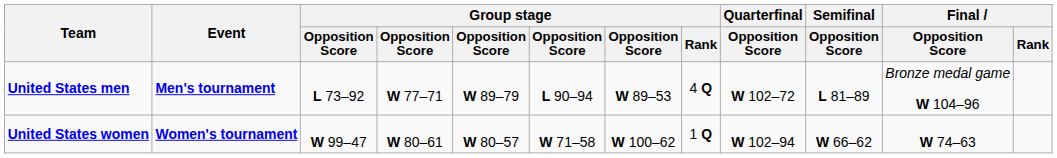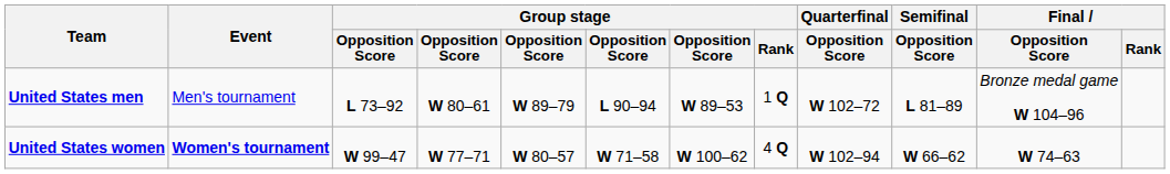 <table class=wikitable style=font-size:90%;text-align:center>
 <tr>
 <th rowspan=2>Team</th>
 <th rowspan=2>Event</th>
 <th colspan=6>Group stage</th>
 <th>Quarterfinal</th>
 <th>Semifinal</th>
 <th colspan=2>Final / </th>
 </tr>
 <tr style=font-size:95%>
 <th>Opposition<br>Score</th>
 <th>Opposition<br>Score</th>
 <th>Opposition<br>Score</th>
 <th>Opposition<br>Score</th>
 <th>Opposition<br>Score</th>
 <th>Rank</th>
 <th>Opposition<br>Score</th>
 <th>Opposition<br>Score</th>
 <th>Opposition<br>Score</th>
 <th>Rank</th>
 </tr>
 <tr>
 <td align=left><strong><a href='#'>United States men</a></strong></td>
-<td align=left><strong><a href='#'>Men's tournament</a></strong></td>
+<td align=left><a href='#'>Men's tournament</a></td>
 <td><br><strong>L</strong> 73–92</td>
-<td><br><strong>W</strong> 77–71</td>
+<td><br><strong>W</strong> 80–61</td>
 <td><br><strong>W</strong> 89–79</td>
 <td><br><strong>L</strong> 90–94</td>
 <td><br><strong>W</strong> 89–53</td>
-<td>4 <strong>Q</strong></td>
+<td>1 <strong>Q</strong></td>
 <td><br><strong>W</strong> 102–72</td>
 <td><br><strong>L</strong> 81–89</td>
 <td><em>Bronze medal game</em><br><br><strong>W</strong> 104–96</td>
 <td></td>
 </tr>
 <tr>
 <td align=left><strong><a href='#'>United States women</a></strong></td>
 <td align=left><strong><a href='#'>Women's tournament</a></strong></td>
 <td><br><strong>W</strong> 99–47</td>
-<td><br><strong>W</strong> 80–61</td>
+<td><br><strong>W</strong> 77–71</td>
 <td><br><strong>W</strong> 80–57</td>
 <td><br><strong>W</strong> 71–58</td>
 <td><br><strong>W</strong> 100–62</td>
-<td>1 <strong>Q</strong></td>
+<td>4 <strong>Q</strong></td>
 <td><br><strong>W</strong> 102–94</td>
 <td><br><strong>W</strong> 66–62</td>
 <td><br><strong>W</strong> 74–63</td>
 <td></td>
 </tr>
 </table>
